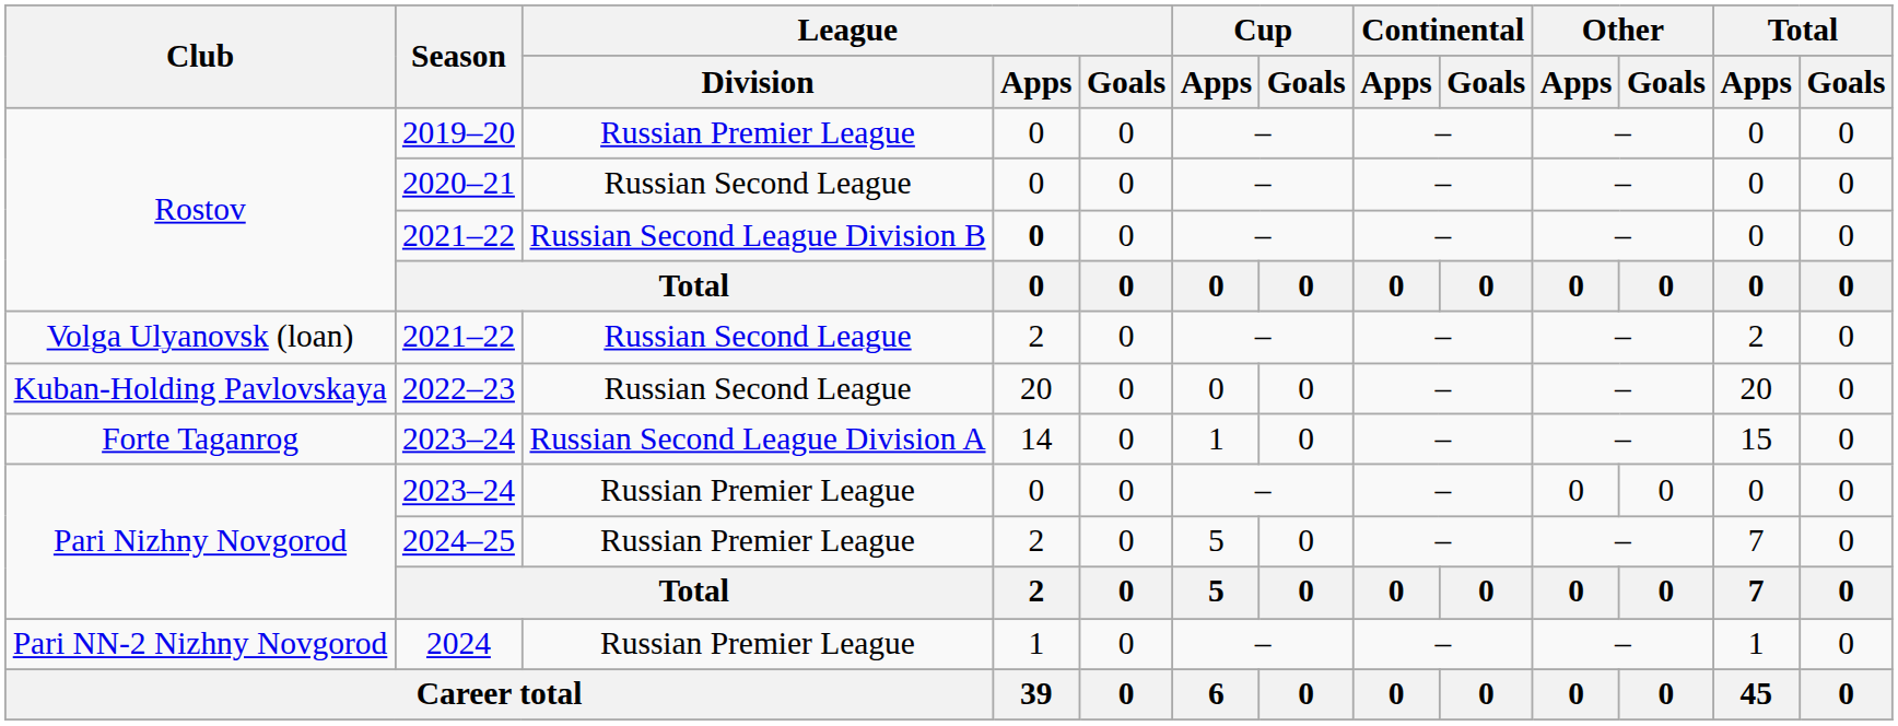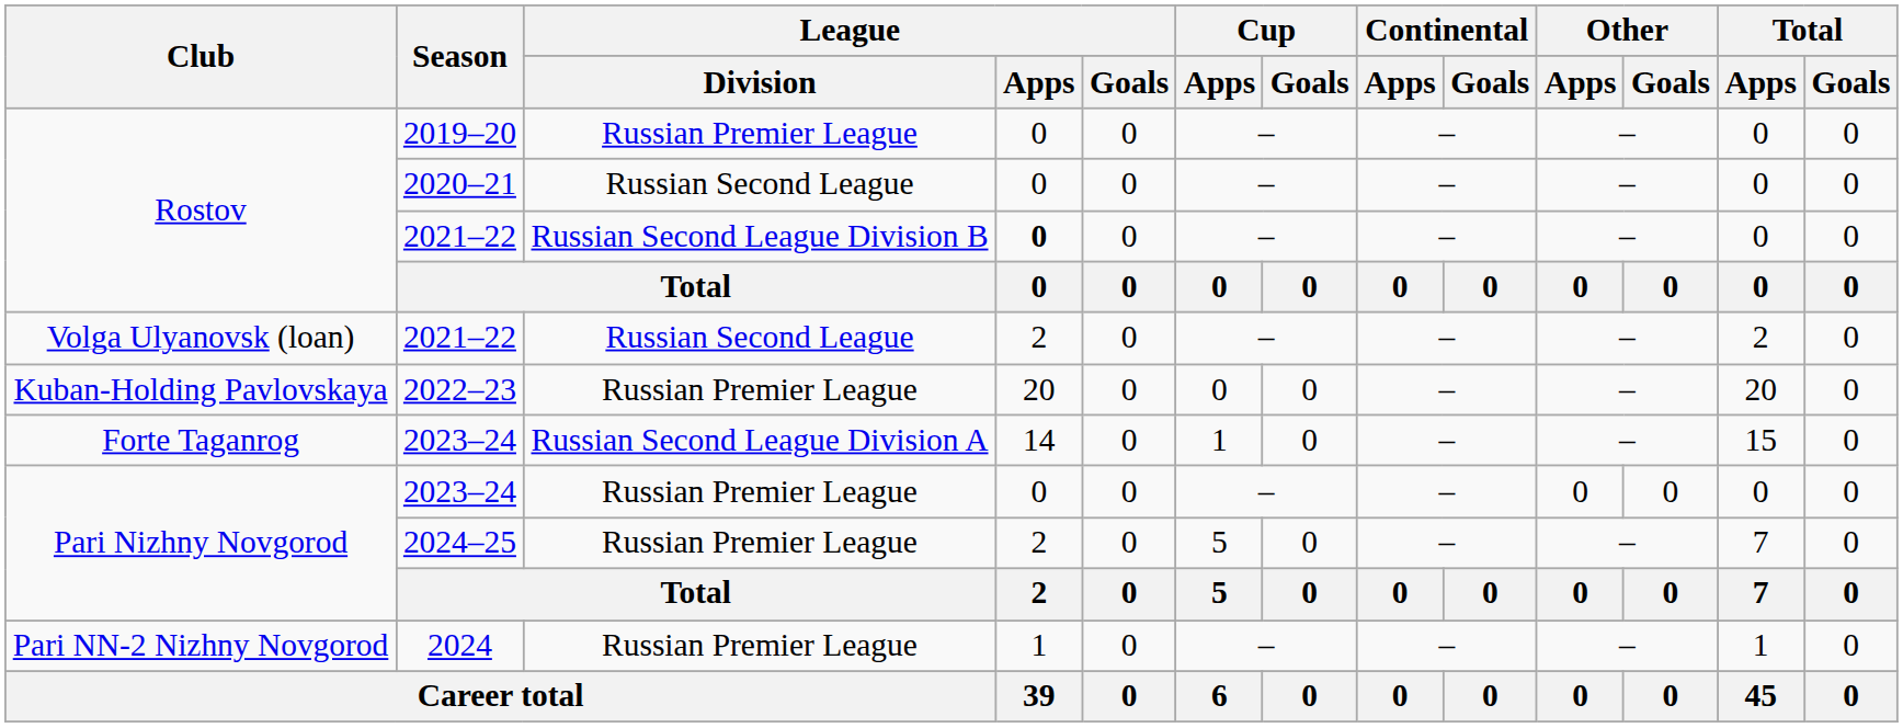 <table class="wikitable" style="text-align: center;">
 <tr>
 <th rowspan=2>Club</th>
 <th rowspan=2>Season</th>
 <th colspan=3>League</th>
 <th colspan=2>Cup</th>
 <th colspan=2>Continental</th>
 <th colspan=2>Other</th>
 <th colspan=2>Total</th>
 </tr>
 <tr>
 <th>Division</th>
 <th>Apps</th>
 <th>Goals</th>
 <th>Apps</th>
 <th>Goals</th>
 <th>Apps</th>
 <th>Goals</th>
 <th>Apps</th>
 <th>Goals</th>
 <th>Apps</th>
 <th>Goals</th>
 </tr>
 <tr>
 <td rowspan="4"><a href='#'>Rostov</a></td>
 <td><a href='#'>2019–20</a></td>
 <td><a href='#'>Russian Premier League</a></td>
 <td>0</td>
 <td>0</td>
 <td colspan=2>–</td>
 <td colspan=2>–</td>
 <td colspan=2>–</td>
 <td>0</td>
 <td>0</td>
 </tr>
 <tr>
 <td><a href='#'>2020–21</a></td>
 <td>Russian Second League</td>
 <td>0</td>
 <td>0</td>
 <td colspan=2>–</td>
 <td colspan=2>–</td>
 <td colspan=2>–</td>
 <td>0</td>
 <td>0</td>
 </tr>
 <tr>
 <td><a href='#'>2021–22</a></td>
 <td><a href='#'>Russian Second League Division B</a></td>
 <td><strong>0</strong></td>
 <td>0</td>
 <td colspan=2>–</td>
 <td colspan=2>–</td>
 <td colspan=2>–</td>
 <td>0</td>
 <td>0</td>
 </tr>
 <tr>
 <th colspan=2>Total</th>
 <th>0</th>
 <th>0</th>
 <th>0</th>
 <th>0</th>
 <th>0</th>
 <th>0</th>
 <th>0</th>
 <th>0</th>
 <th>0</th>
 <th>0</th>
 </tr>
 <tr>
 <td><a href='#'>Volga Ulyanovsk</a> (loan)</td>
 <td><a href='#'>2021–22</a></td>
 <td><a href='#'>Russian Second League</a></td>
 <td>2</td>
 <td>0</td>
 <td colspan=2>–</td>
 <td colspan=2>–</td>
 <td colspan=2>–</td>
 <td>2</td>
 <td>0</td>
 </tr>
 <tr>
 <td><a href='#'>Kuban-Holding Pavlovskaya</a></td>
 <td><a href='#'>2022–23</a></td>
-<td>Russian Second League</td>
+<td>Russian Premier League</td>
 <td>20</td>
 <td>0</td>
 <td>0</td>
 <td>0</td>
 <td colspan=2>–</td>
 <td colspan=2>–</td>
 <td>20</td>
 <td>0</td>
 </tr>
 <tr>
 <td><a href='#'>Forte Taganrog</a></td>
 <td><a href='#'>2023–24</a></td>
 <td><a href='#'>Russian Second League Division A</a></td>
 <td>14</td>
 <td>0</td>
 <td>1</td>
 <td>0</td>
 <td colspan=2>–</td>
 <td colspan=2>–</td>
 <td>15</td>
 <td>0</td>
 </tr>
 <tr>
 <td rowspan="3"><a href='#'>Pari Nizhny Novgorod</a></td>
 <td><a href='#'>2023–24</a></td>
 <td>Russian Premier League</td>
 <td>0</td>
 <td>0</td>
 <td colspan=2>–</td>
 <td colspan=2>–</td>
 <td>0</td>
 <td>0</td>
 <td>0</td>
 <td>0</td>
 </tr>
 <tr>
 <td><a href='#'>2024–25</a></td>
 <td>Russian Premier League</td>
 <td>2</td>
 <td>0</td>
 <td>5</td>
 <td>0</td>
 <td colspan=2>–</td>
 <td colspan=2>–</td>
 <td>7</td>
 <td>0</td>
 </tr>
 <tr>
 <th colspan=2>Total</th>
 <th>2</th>
 <th>0</th>
 <th>5</th>
 <th>0</th>
 <th>0</th>
 <th>0</th>
 <th>0</th>
 <th>0</th>
 <th>7</th>
 <th>0</th>
 </tr>
 <tr>
 <td><a href='#'>Pari NN-2 Nizhny Novgorod</a></td>
 <td><a href='#'>2024</a></td>
 <td>Russian Premier League</td>
 <td>1</td>
 <td>0</td>
 <td colspan=2>–</td>
 <td colspan=2>–</td>
 <td colspan=2>–</td>
 <td>1</td>
 <td>0</td>
 </tr>
 <tr>
 <th colspan=3>Career total</th>
 <th>39</th>
 <th>0</th>
 <th>6</th>
 <th>0</th>
 <th>0</th>
 <th>0</th>
 <th>0</th>
 <th>0</th>
 <th>45</th>
 <th>0</th>
 </tr>
 </table>
